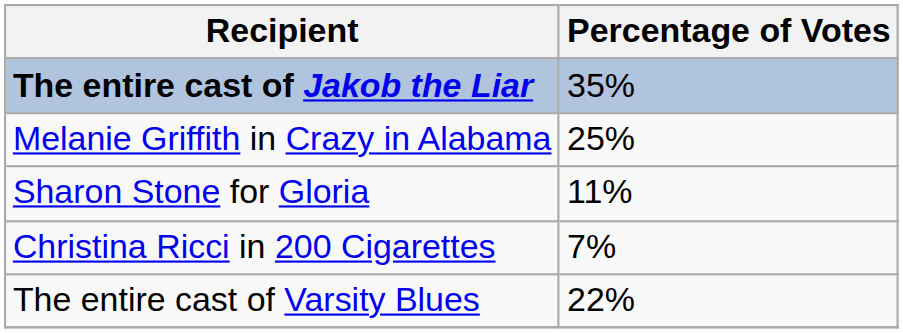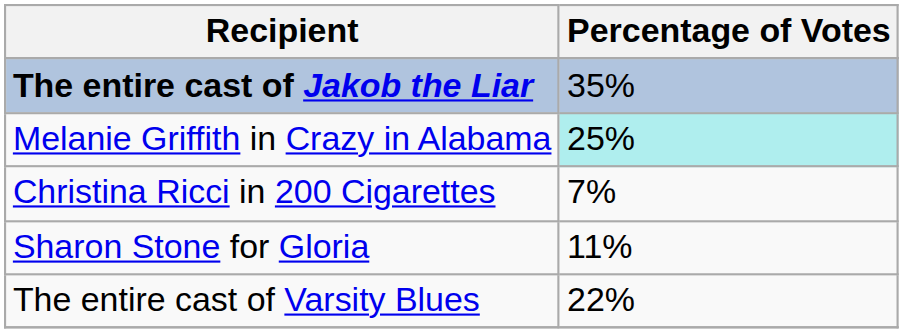 <table class="wikitable sortable plainrowheaders" align="centre">
 <tr>
 <th>Recipient</th>
 <th>Percentage of Votes</th>
 </tr>
 <tr>
 </tr>
 <tr style="background:#B0C4DE;">
 <td><strong>The entire cast of <em><a href='#'>Jakob the Liar</a><strong><em></td>
 <td></strong>35%<strong></td>
 </tr>
 <tr>
 <td><a href='#'>Melanie Griffith</a> in </em><a href='#'>Crazy in Alabama</a><em></td>
-<td>25%</td>
+<td style="background: paleturquoise;">25%</td>
+</tr>
+<tr>
+<td><a href='#'>Christina Ricci</a> in </em><a href='#'>200 Cigarettes</a><em></td>
+<td>7%</td>
 </tr>
 <tr>
 <td><a href='#'>Sharon Stone</a> for </em><a href='#'>Gloria</a><em></td>
 <td>11%</td>
-</tr>
-<tr>
-<td><a href='#'>Christina Ricci</a> in </em><a href='#'>200 Cigarettes</a><em></td>
-<td>7%</td>
 </tr>
 <tr>
 <td>The entire cast of </em><a href='#'>Varsity Blues</a><em></td>
 <td>22%</td>
 </tr>
 <tr>
 </tr>
 </table>
